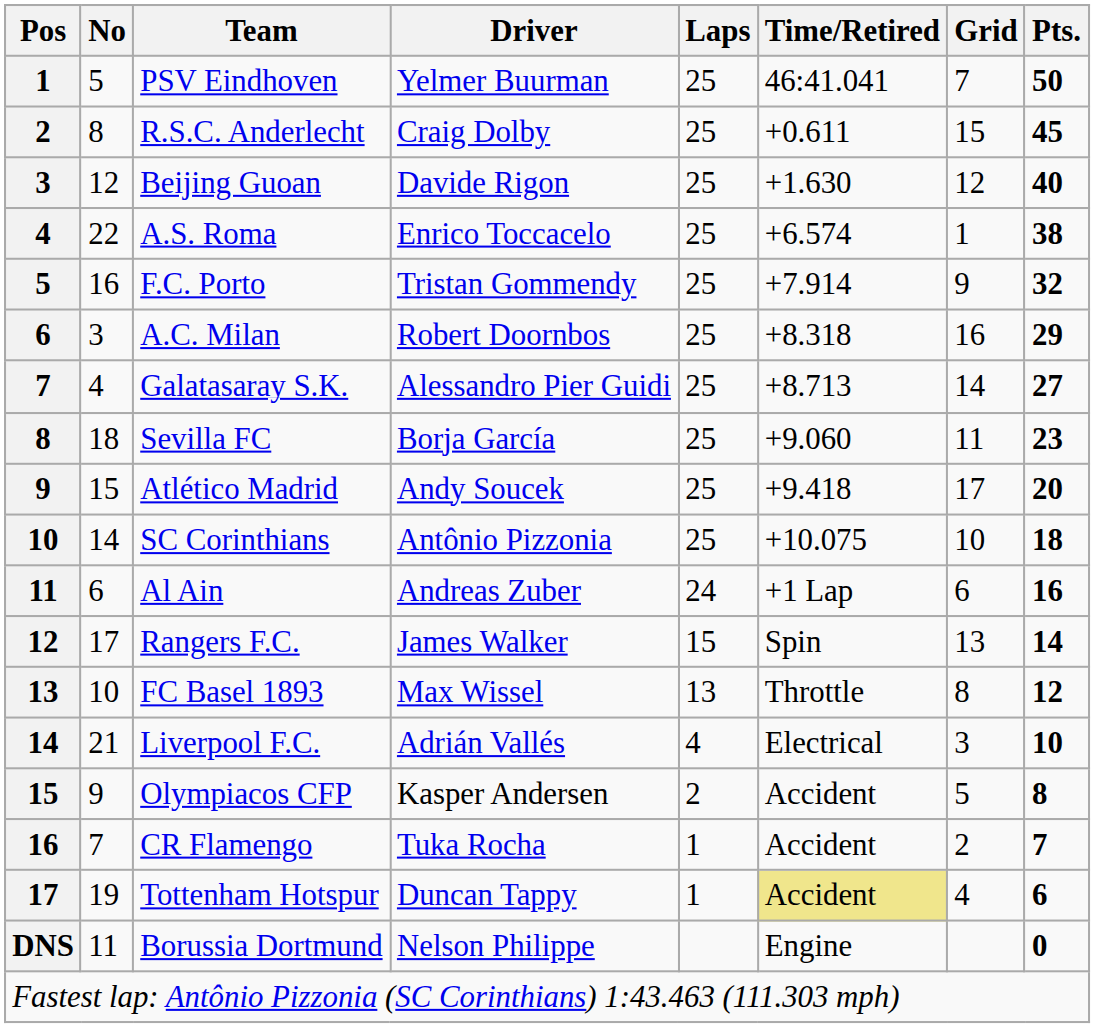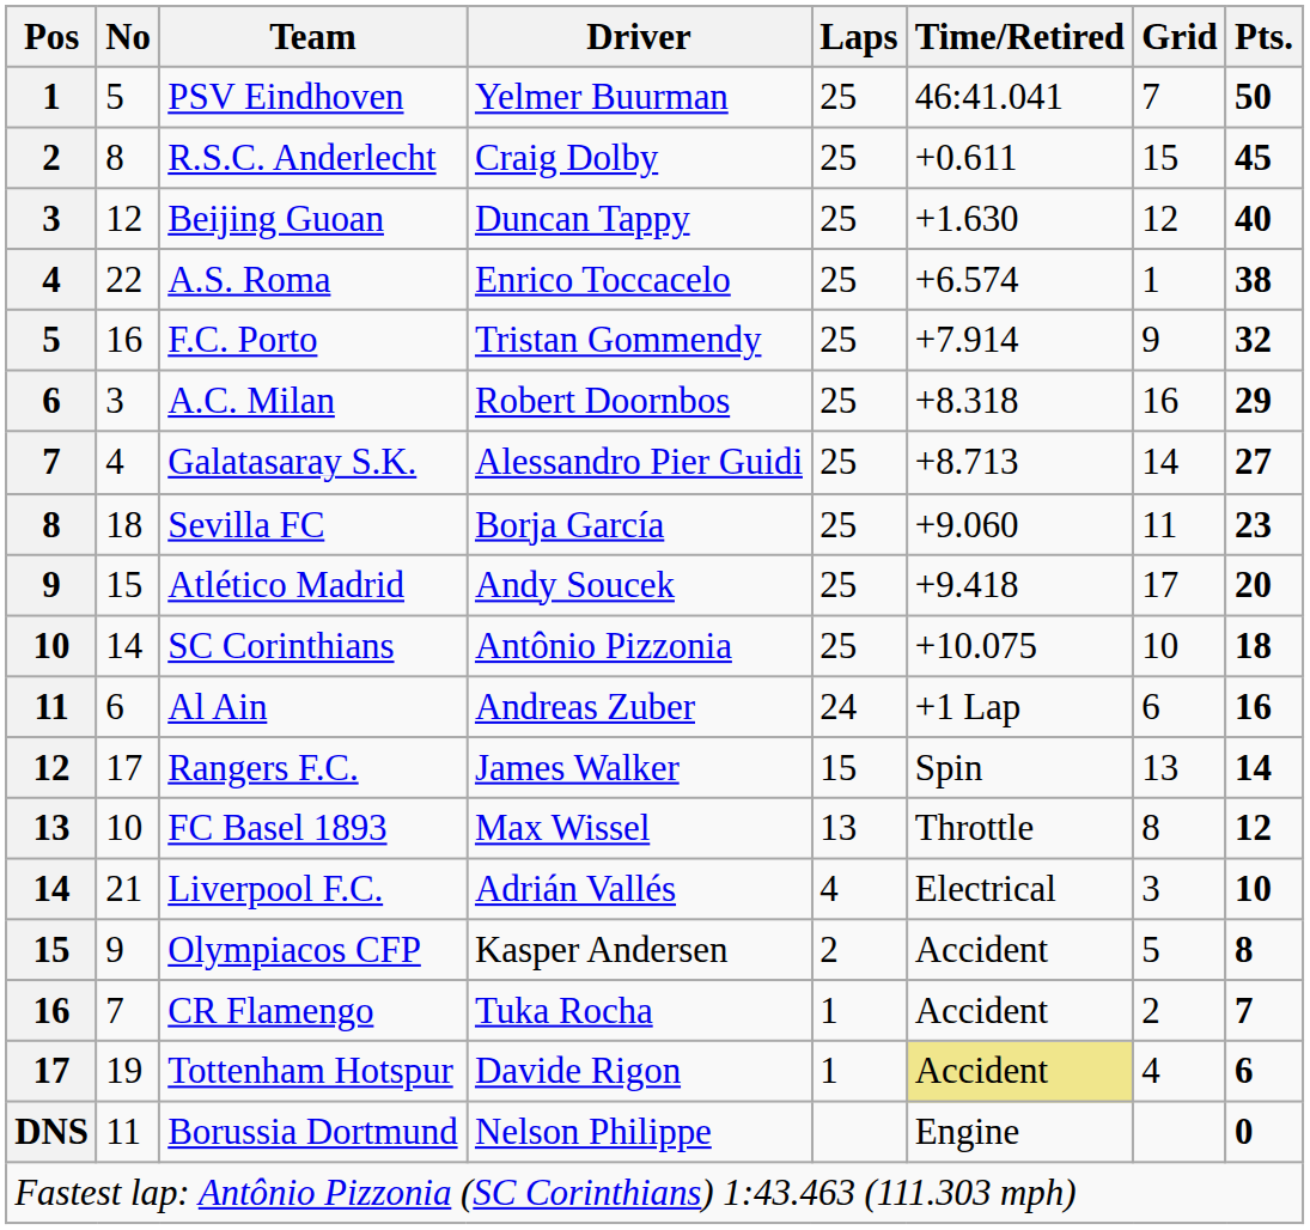 <table class="wikitable" style="font-size: 95%">
 <tr>
 <th>Pos</th>
 <th>No</th>
 <th>Team</th>
 <th>Driver</th>
 <th>Laps</th>
 <th>Time/Retired</th>
 <th>Grid</th>
 <th>Pts.</th>
 </tr>
 <tr>
 <th>1</th>
 <td>5</td>
 <td> <a href='#'>PSV Eindhoven</a></td>
 <td> <a href='#'>Yelmer Buurman</a></td>
 <td>25</td>
 <td>46:41.041</td>
 <td>7</td>
 <td><strong>50</strong></td>
 </tr>
 <tr>
 <th>2</th>
 <td>8</td>
 <td> <a href='#'>R.S.C. Anderlecht</a></td>
 <td> <a href='#'>Craig Dolby</a></td>
 <td>25</td>
 <td>+0.611</td>
 <td>15</td>
 <td><strong>45</strong></td>
 </tr>
 <tr>
 <th>3</th>
 <td>12</td>
 <td> <a href='#'>Beijing Guoan</a></td>
-<td> <a href='#'>Davide Rigon</a></td>
+<td> <a href='#'>Duncan Tappy</a></td>
 <td>25</td>
 <td>+1.630</td>
 <td>12</td>
 <td><strong>40</strong></td>
 </tr>
 <tr>
 <th>4</th>
 <td>22</td>
 <td> <a href='#'>A.S. Roma</a></td>
 <td> <a href='#'>Enrico Toccacelo</a></td>
 <td>25</td>
 <td>+6.574</td>
 <td>1</td>
 <td><strong>38</strong></td>
 </tr>
 <tr>
 <th>5</th>
 <td>16</td>
 <td> <a href='#'>F.C. Porto</a></td>
 <td> <a href='#'>Tristan Gommendy</a></td>
 <td>25</td>
 <td>+7.914</td>
 <td>9</td>
 <td><strong>32</strong></td>
 </tr>
 <tr>
 <th>6</th>
 <td>3</td>
 <td> <a href='#'>A.C. Milan</a></td>
 <td> <a href='#'>Robert Doornbos</a></td>
 <td>25</td>
 <td>+8.318</td>
 <td>16</td>
 <td><strong>29</strong></td>
 </tr>
 <tr>
 <th>7</th>
 <td>4</td>
 <td> <a href='#'>Galatasaray S.K.</a></td>
 <td> <a href='#'>Alessandro Pier Guidi</a></td>
 <td>25</td>
 <td>+8.713</td>
 <td>14</td>
 <td><strong>27</strong></td>
 </tr>
 <tr>
 <th>8</th>
 <td>18</td>
 <td> <a href='#'>Sevilla FC</a></td>
 <td> <a href='#'>Borja García</a></td>
 <td>25</td>
 <td>+9.060</td>
 <td>11</td>
 <td><strong>23</strong></td>
 </tr>
 <tr>
 <th>9</th>
 <td>15</td>
 <td> <a href='#'>Atlético Madrid</a></td>
 <td> <a href='#'>Andy Soucek</a></td>
 <td>25</td>
 <td>+9.418</td>
 <td>17</td>
 <td><strong>20</strong></td>
 </tr>
 <tr>
 <th>10</th>
 <td>14</td>
 <td> <a href='#'>SC Corinthians</a></td>
 <td> <a href='#'>Antônio Pizzonia</a></td>
 <td>25</td>
 <td>+10.075</td>
 <td>10</td>
 <td><strong>18</strong></td>
 </tr>
 <tr>
 <th>11</th>
 <td>6</td>
 <td> <a href='#'>Al Ain</a></td>
 <td> <a href='#'>Andreas Zuber</a></td>
 <td>24</td>
 <td>+1 Lap</td>
 <td>6</td>
 <td><strong>16</strong></td>
 </tr>
 <tr>
 <th>12</th>
 <td>17</td>
 <td> <a href='#'>Rangers F.C.</a></td>
 <td> <a href='#'>James Walker</a></td>
 <td>15</td>
 <td>Spin</td>
 <td>13</td>
 <td><strong>14</strong></td>
 </tr>
 <tr>
 <th>13</th>
 <td>10</td>
 <td> <a href='#'>FC Basel 1893</a></td>
 <td> <a href='#'>Max Wissel</a></td>
 <td>13</td>
 <td>Throttle</td>
 <td>8</td>
 <td><strong>12</strong></td>
 </tr>
 <tr>
 <th>14</th>
 <td>21</td>
 <td> <a href='#'>Liverpool F.C.</a></td>
 <td> <a href='#'>Adrián Vallés</a></td>
 <td>4</td>
 <td>Electrical</td>
 <td>3</td>
 <td><strong>10</strong></td>
 </tr>
 <tr>
 <th>15</th>
 <td>9</td>
 <td> <a href='#'>Olympiacos CFP</a></td>
 <td> Kasper Andersen</td>
 <td>2</td>
 <td>Accident</td>
 <td>5</td>
 <td><strong>8</strong></td>
 </tr>
 <tr>
 <th>16</th>
 <td>7</td>
 <td> <a href='#'>CR Flamengo</a></td>
 <td> <a href='#'>Tuka Rocha</a></td>
 <td>1</td>
 <td>Accident</td>
 <td>2</td>
 <td><strong>7</strong></td>
 </tr>
 <tr>
 <th>17</th>
 <td>19</td>
 <td> <a href='#'>Tottenham Hotspur</a></td>
-<td> <a href='#'>Duncan Tappy</a></td>
+<td> <a href='#'>Davide Rigon</a></td>
 <td>1</td>
 <td style="background: khaki;">Accident</td>
 <td>4</td>
 <td><strong>6</strong></td>
 </tr>
 <tr>
 <th>DNS</th>
 <td>11</td>
 <td> <a href='#'>Borussia Dortmund</a></td>
 <td> <a href='#'>Nelson Philippe</a></td>
 <td></td>
 <td>Engine</td>
 <td></td>
 <td><strong>0</strong></td>
 </tr>
 <tr>
 <td colspan=8><em>Fastest lap: <a href='#'>Antônio Pizzonia</a> (<a href='#'>SC Corinthians</a>) 1:43.463 (111.303 mph)</em></td>
 </tr>
 </table>
